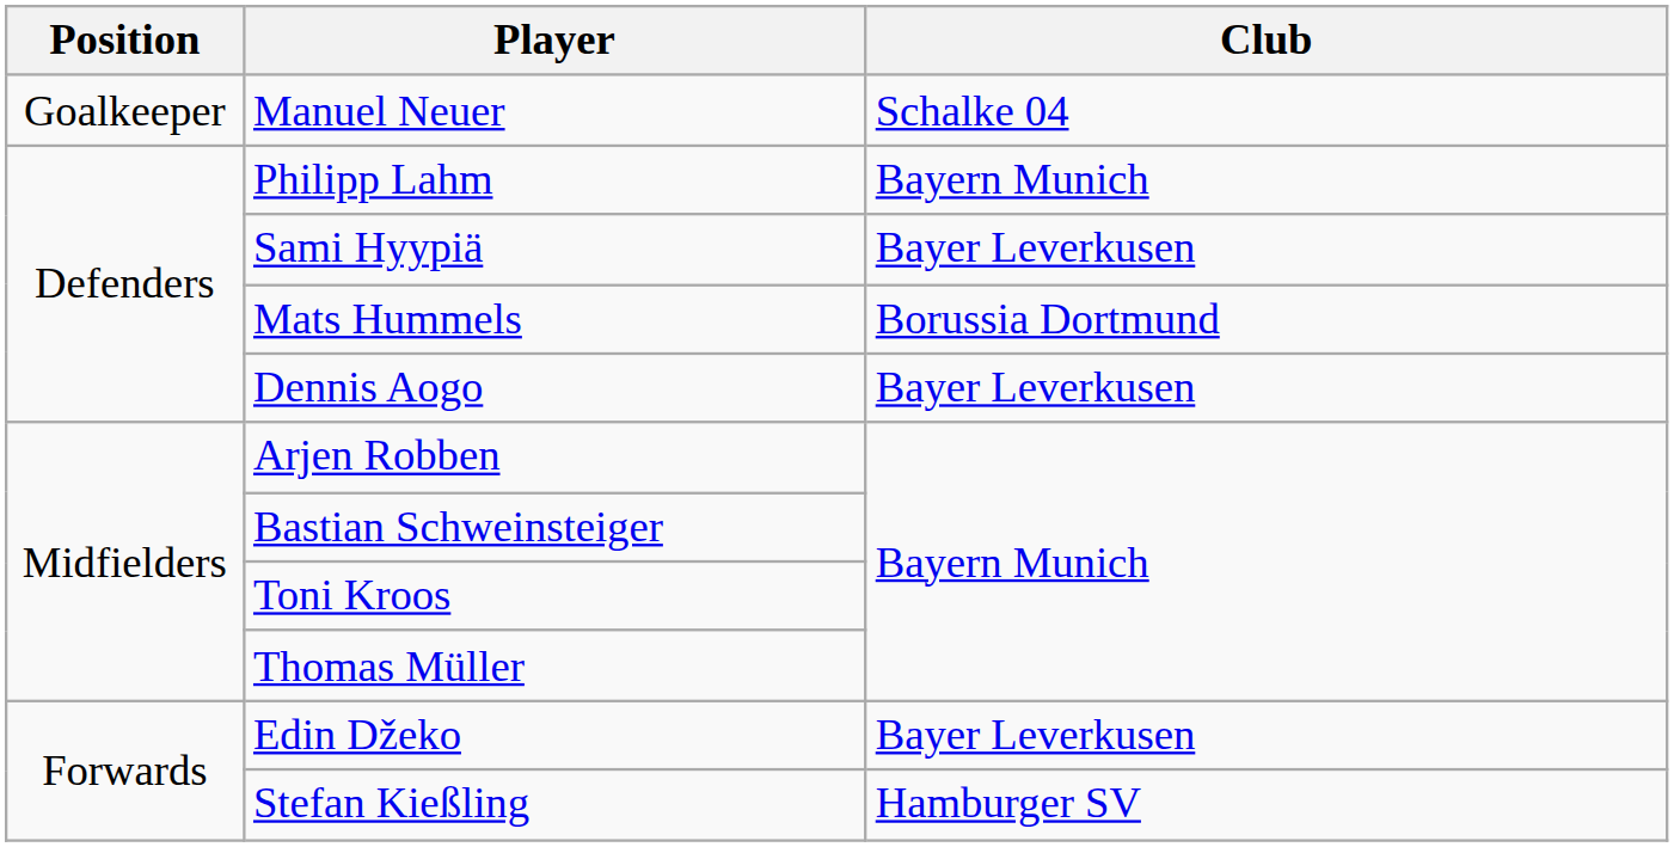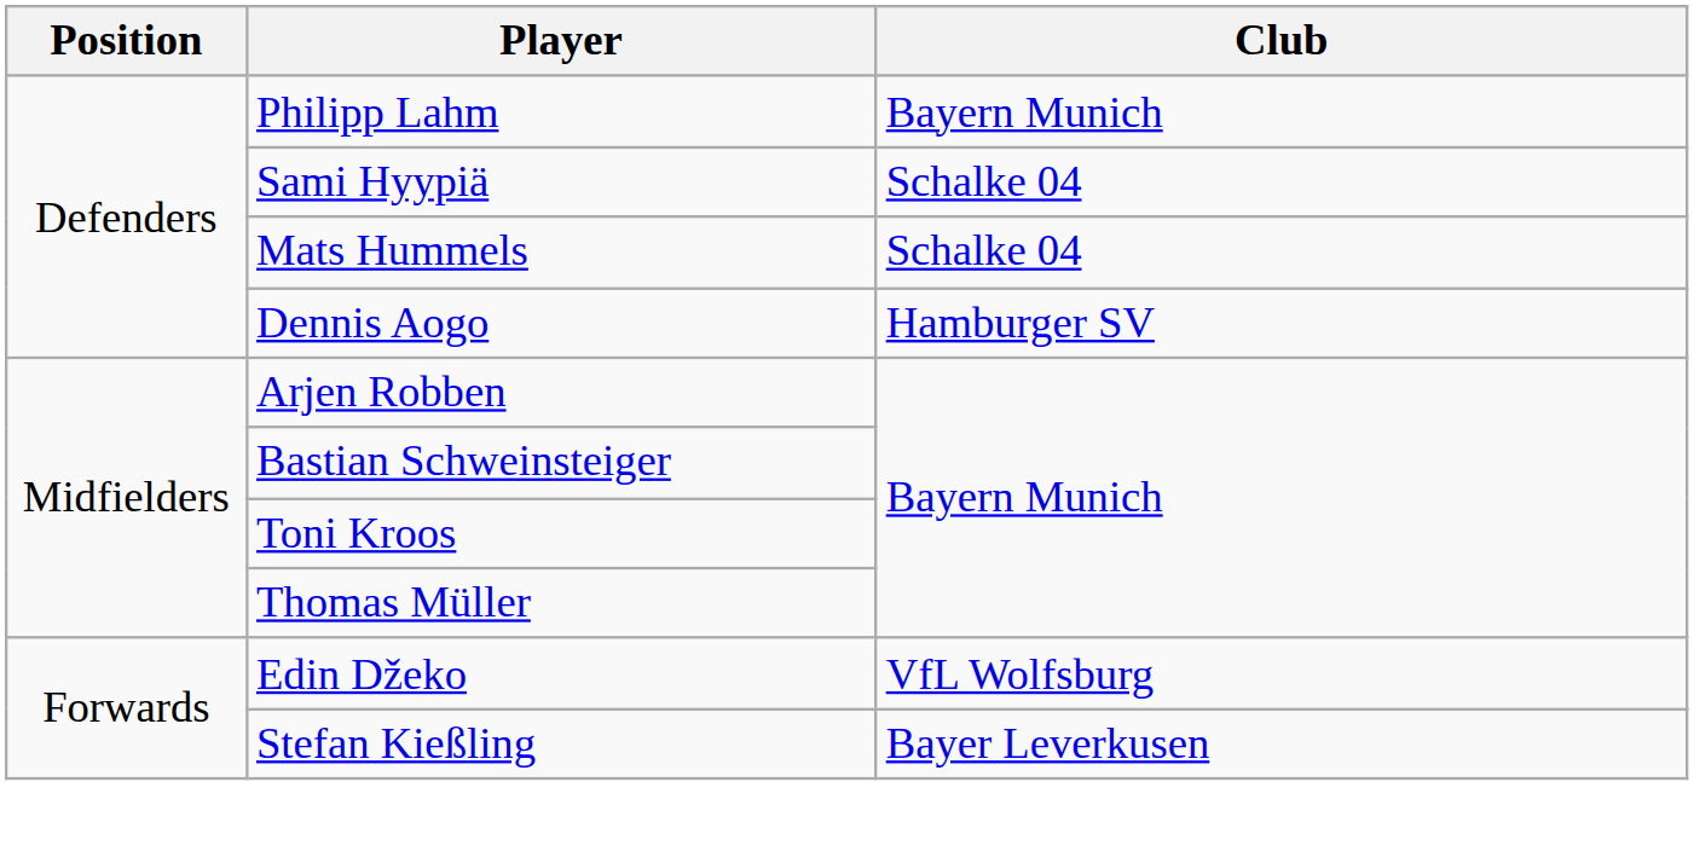 <table class="wikitable">
 <tr>
 <th style="width:5em">Position</th>
 <th style="width:15em">Player</th>
 <th style="width:20em">Club</th>
-</tr>
-<tr>
-<td style="text-align:center">Goalkeeper</td>
-<td> <a href='#'>Manuel Neuer</a></td>
-<td><a href='#'>Schalke 04</a></td>
 </tr>
 <tr>
 <td rowspan="4" style="text-align:center">Defenders</td>
 <td> <a href='#'>Philipp Lahm</a></td>
 <td><a href='#'>Bayern Munich</a></td>
 </tr>
 <tr>
 <td> <a href='#'>Sami Hyypiä</a></td>
-<td><a href='#'>Bayer Leverkusen</a></td>
+<td><a href='#'>Schalke 04</a></td>
 </tr>
 <tr>
 <td> <a href='#'>Mats Hummels</a></td>
-<td><a href='#'>Borussia Dortmund</a></td>
+<td><a href='#'>Schalke 04</a></td>
 </tr>
 <tr>
 <td> <a href='#'>Dennis Aogo</a></td>
-<td><a href='#'>Bayer Leverkusen</a></td>
+<td><a href='#'>Hamburger SV</a></td>
 </tr>
 <tr>
 <td rowspan="4" style="text-align:center">Midfielders</td>
 <td> <a href='#'>Arjen Robben</a></td>
 <td rowspan=4><a href='#'>Bayern Munich</a></td>
 </tr>
 <tr>
 <td> <a href='#'>Bastian Schweinsteiger</a></td>
 </tr>
 <tr>
 <td> <a href='#'>Toni Kroos</a></td>
 </tr>
 <tr>
 <td> <a href='#'>Thomas Müller</a></td>
 </tr>
 <tr>
 <td rowspan="2" style="text-align:center">Forwards</td>
 <td> <a href='#'>Edin Džeko</a></td>
-<td><a href='#'>Bayer Leverkusen</a></td>
+<td><a href='#'>VfL Wolfsburg</a></td>
 </tr>
 <tr>
 <td> <a href='#'>Stefan Kießling</a></td>
-<td><a href='#'>Hamburger SV</a></td>
+<td><a href='#'>Bayer Leverkusen</a></td>
 </tr>
 </table>
